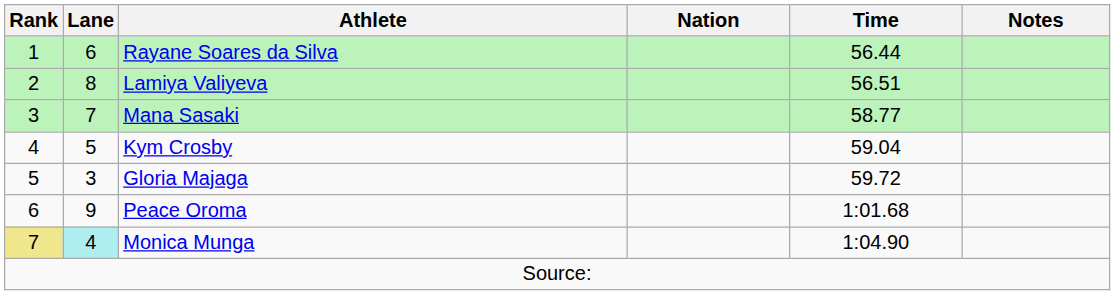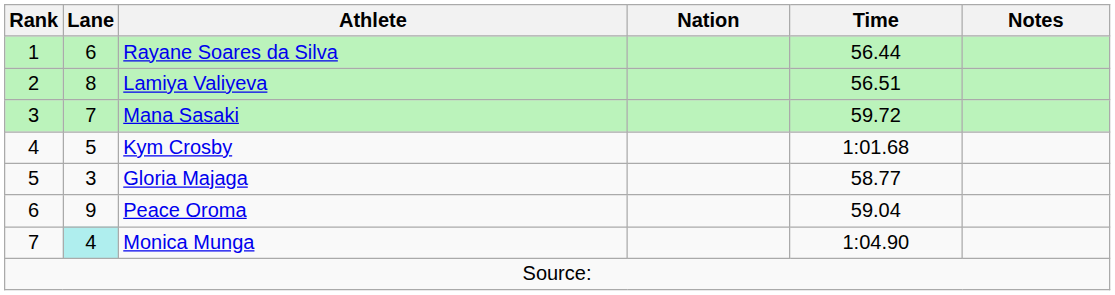 <table class="wikitable sortable" style="text-align:center;width: 70%;">
 <tr>
 <th scope="col" style="width: 10px;">Rank</th>
 <th scope="col" style="width: 10px;">Lane</th>
 <th scope="col">Athlete</th>
 <th scope="col">Nation</th>
 <th scope="col">Time</th>
 <th scope="col">Notes</th>
 </tr>
 <tr bgcolor=bbf3bb>
 <td>1</td>
 <td>6</td>
 <td align=left><a href='#'>Rayane Soares da Silva</a></td>
 <td align=left></td>
 <td>56.44</td>
 <td></td>
 </tr>
 <tr bgcolor=bbf3bb>
 <td>2</td>
 <td>8</td>
 <td align=left><a href='#'>Lamiya Valiyeva</a></td>
 <td align=left></td>
 <td>56.51</td>
 <td></td>
 </tr>
 <tr bgcolor=bbf3bb>
 <td>3</td>
 <td>7</td>
 <td align=left><a href='#'>Mana Sasaki</a></td>
 <td align=left></td>
-<td>58.77</td>
+<td>59.72</td>
 <td></td>
 </tr>
 <tr>
 <td>4</td>
 <td>5</td>
 <td align=left><a href='#'>Kym Crosby</a></td>
 <td align=left></td>
-<td>59.04</td>
+<td>1:01.68</td>
 <td></td>
 </tr>
 <tr>
 <td>5</td>
 <td>3</td>
 <td align=left><a href='#'>Gloria Majaga</a></td>
 <td align=left></td>
-<td>59.72</td>
+<td>58.77</td>
 <td></td>
 </tr>
 <tr>
 <td>6</td>
 <td>9</td>
 <td align=left><a href='#'>Peace Oroma</a></td>
 <td align=left></td>
-<td>1:01.68</td>
+<td>59.04</td>
 <td></td>
 </tr>
 <tr>
-<td style="background: khaki;">7</td>
+<td>7</td>
 <td style="background: paleturquoise;">4</td>
 <td align=left><a href='#'>Monica Munga</a></td>
 <td align=left></td>
 <td>1:04.90</td>
 <td></td>
 </tr>
 <tr class="sortbottom">
 <td colspan="6">Source:</td>
 </tr>
 </table>
